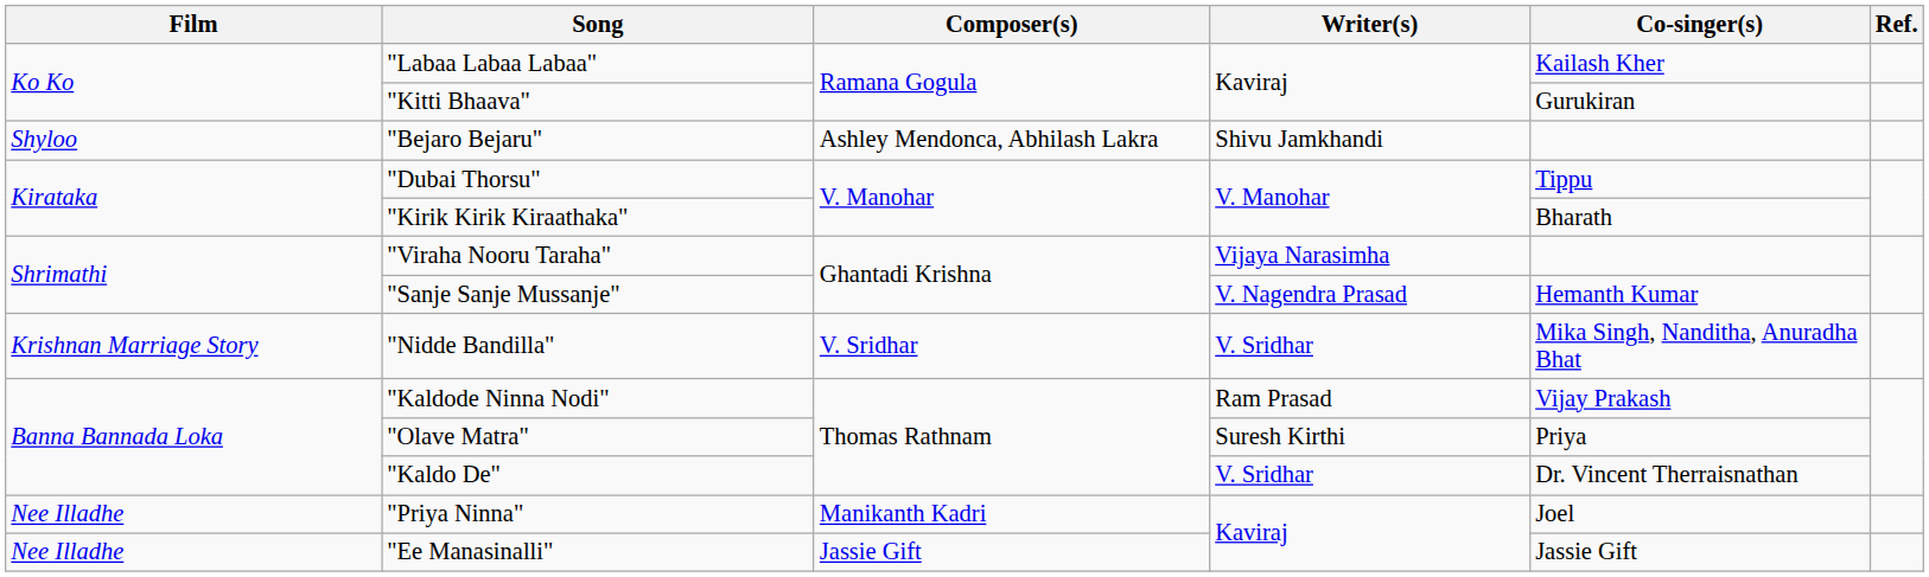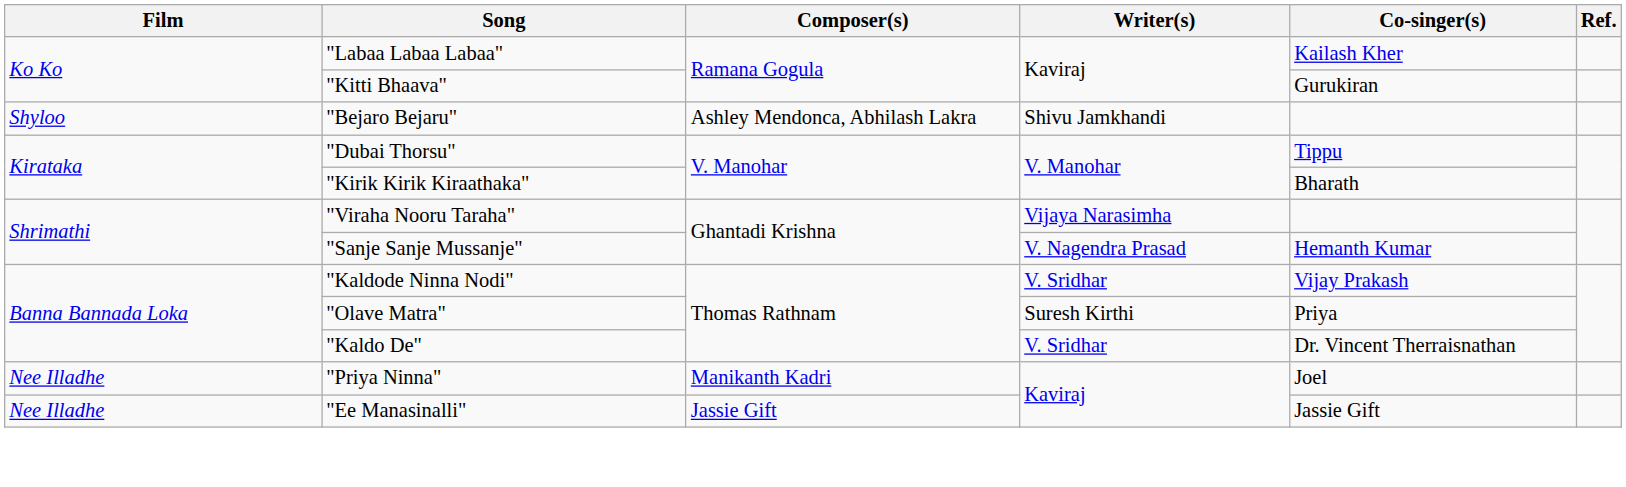 <table class="wikitable plainrowheaders" width="100%" textcolor:#000;">
 <tr>
 <th scope="col" width=20%><strong>Film</strong></th>
 <th scope="col" width=23%><strong>Song</strong></th>
 <th scope="col" width=21%><strong>Composer(s)</strong></th>
 <th scope="col" width=17%><strong>Writer(s)</strong></th>
 <th scope="col" width=18%><strong>Co-singer(s)</strong></th>
 <th scope="col" width=1%><strong>Ref.</strong></th>
 </tr>
 <tr>
 <td rowspan="2"><em><a href='#'>Ko Ko</a></em></td>
 <td>"Labaa Labaa Labaa"</td>
 <td rowspan="2"><a href='#'>Ramana Gogula</a></td>
 <td rowspan="2">Kaviraj</td>
 <td><a href='#'>Kailash Kher</a></td>
 <td></td>
 </tr>
 <tr>
 <td>"Kitti Bhaava"</td>
 <td>Gurukiran</td>
 <td></td>
 </tr>
 <tr>
 <td><em><a href='#'>Shyloo</a></em></td>
 <td>"Bejaro Bejaru"</td>
 <td>Ashley Mendonca, Abhilash Lakra</td>
 <td>Shivu Jamkhandi</td>
 <td></td>
 <td></td>
 </tr>
 <tr>
 <td rowspan="2"><em><a href='#'>Kirataka</a></em></td>
 <td>"Dubai Thorsu"</td>
 <td rowspan="2"><a href='#'>V. Manohar</a></td>
 <td rowspan="2"><a href='#'>V. Manohar</a></td>
 <td><a href='#'>Tippu</a></td>
 <td rowspan="2"></td>
 </tr>
 <tr>
 <td>"Kirik Kirik Kiraathaka"</td>
 <td>Bharath</td>
 </tr>
 <tr>
 <td rowspan="2"><em><a href='#'>Shrimathi</a></em></td>
 <td>"Viraha Nooru Taraha"</td>
 <td rowspan="2">Ghantadi Krishna</td>
 <td><a href='#'>Vijaya Narasimha</a></td>
 <td></td>
 <td rowspan="2"></td>
 </tr>
 <tr>
 <td>"Sanje Sanje Mussanje"</td>
 <td><a href='#'>V. Nagendra Prasad</a></td>
 <td><a href='#'>Hemanth Kumar</a></td>
 </tr>
 <tr>
-<td><em><a href='#'>Krishnan Marriage Story</a></em></td>
-<td>"Nidde Bandilla"</td>
-<td><a href='#'>V. Sridhar</a></td>
-<td><a href='#'>V. Sridhar</a></td>
-<td><a href='#'>Mika Singh</a>, <a href='#'>Nanditha</a>, <a href='#'>Anuradha Bhat</a></td>
-<td></td>
-</tr>
-<tr>
 <td rowspan="3"><em><a href='#'>Banna Bannada Loka</a></em></td>
 <td>"Kaldode Ninna Nodi"</td>
 <td rowspan="3">Thomas Rathnam</td>
-<td>Ram Prasad</td>
+<td><a href='#'>V. Sridhar</a></td>
 <td><a href='#'>Vijay Prakash</a></td>
 <td rowspan="3"></td>
 </tr>
 <tr>
 <td>"Olave Matra"</td>
 <td>Suresh Kirthi</td>
 <td>Priya</td>
 </tr>
 <tr>
 <td>"Kaldo De"</td>
 <td><a href='#'>V. Sridhar</a></td>
 <td>Dr. Vincent Therraisnathan</td>
 </tr>
 <tr>
 <td><em><a href='#'>Nee Illadhe</a></em></td>
 <td>"Priya Ninna"</td>
 <td><a href='#'>Manikanth Kadri</a></td>
 <td rowspan="2"><a href='#'>Kaviraj</a></td>
 <td>Joel</td>
 <td></td>
 </tr>
 <tr>
 <td><em><a href='#'>Nee Illadhe</a></em></td>
 <td>"Ee Manasinalli"</td>
 <td><a href='#'>Jassie Gift</a></td>
 <td>Jassie Gift</td>
 <td></td>
 </tr>
 </table>
